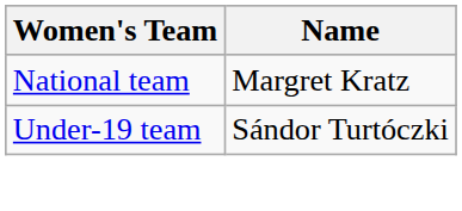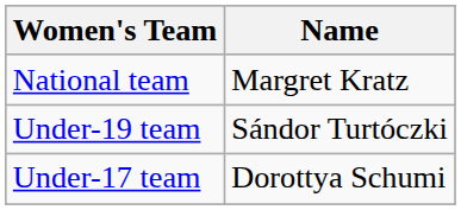 <table class="wikitable">
 <tr>
 <th>Women's Team</th>
 <th>Name</th>
 </tr>
 <tr>
 <td><a href='#'>National team</a></td>
 <td> Margret Kratz</td>
 </tr>
 <tr>
 <td><a href='#'>Under-19 team</a></td>
 <td> Sándor Turtóczki</td>
 </tr>
+<tr>
+<td><a href='#'>Under-17 team</a></td>
+<td> Dorottya Schumi</td>
+</tr>
 </table>
